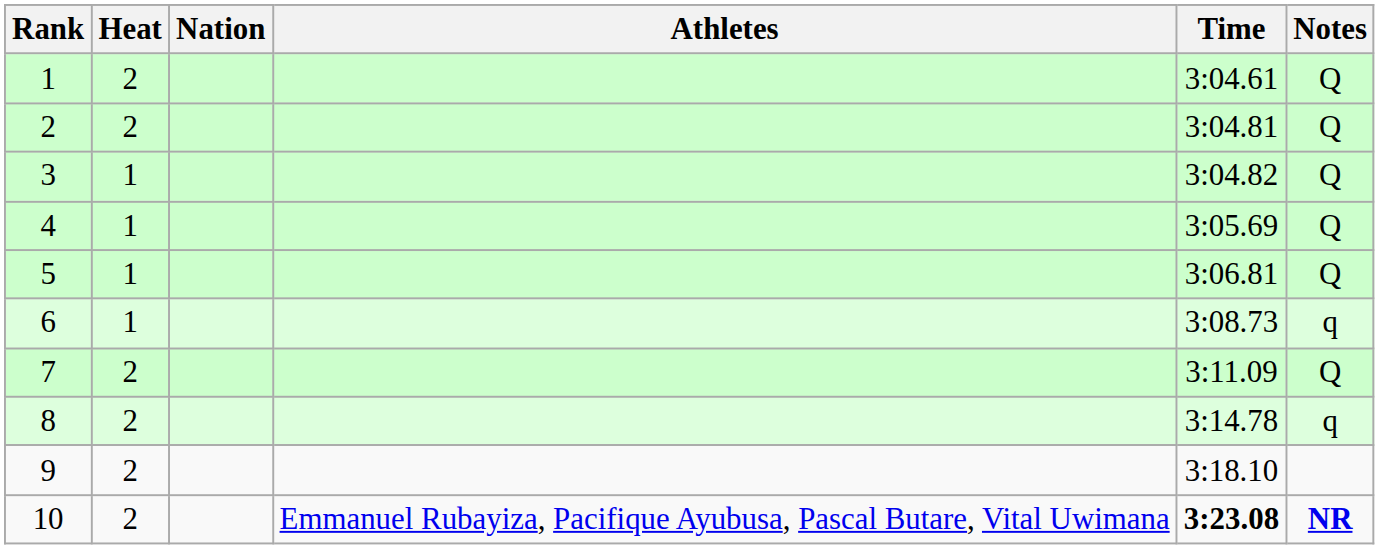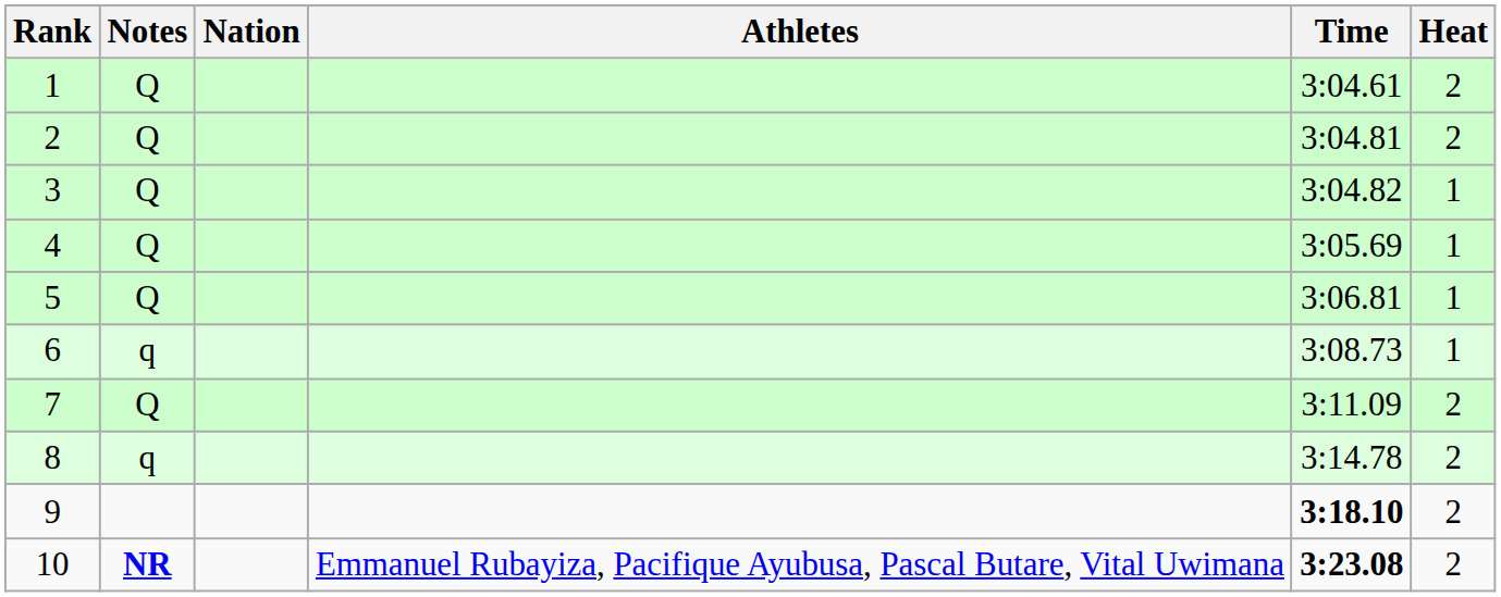 <table class="wikitable sortable" style="text-align:center">
 <tr>
 <th>Rank</th>
-<th>Heat</th>
+<th>Notes</th>
 <th>Nation</th>
 <th>Athletes</th>
 <th>Time</th>
-<th>Notes</th>
+<th>Heat</th>
 </tr>
 <tr bgcolor=ccffcc>
 <td>1</td>
-<td>2</td>
+<td>Q</td>
 <td align=left></td>
 <td align=left></td>
 <td>3:04.61</td>
-<td>Q</td>
+<td>2</td>
 </tr>
 <tr bgcolor=ccffcc>
 <td>2</td>
-<td>2</td>
+<td>Q</td>
 <td align=left></td>
 <td align=left></td>
 <td>3:04.81</td>
-<td>Q</td>
+<td>2</td>
 </tr>
 <tr bgcolor=ccffcc>
 <td>3</td>
-<td>1</td>
+<td>Q</td>
 <td align=left></td>
 <td align=left></td>
 <td>3:04.82</td>
-<td>Q</td>
+<td>1</td>
 </tr>
 <tr bgcolor=ccffcc>
 <td>4</td>
-<td>1</td>
+<td>Q</td>
 <td align=left></td>
 <td align=left></td>
 <td>3:05.69</td>
-<td>Q</td>
+<td>1</td>
 </tr>
 <tr bgcolor=ccffcc>
 <td>5</td>
-<td>1</td>
+<td>Q</td>
 <td align=left></td>
 <td align=left></td>
 <td>3:06.81</td>
-<td>Q</td>
+<td>1</td>
 </tr>
 <tr bgcolor=ddffdd>
 <td>6</td>
-<td>1</td>
+<td>q</td>
 <td align=left></td>
 <td align=left></td>
 <td>3:08.73</td>
-<td>q</td>
+<td>1</td>
 </tr>
 <tr bgcolor=ccffcc>
 <td>7</td>
-<td>2</td>
+<td>Q</td>
 <td align=left></td>
 <td align=left></td>
 <td>3:11.09</td>
-<td>Q</td>
+<td>2</td>
 </tr>
 <tr bgcolor=ddffdd>
 <td>8</td>
-<td>2</td>
+<td>q</td>
 <td align=left></td>
 <td align=left></td>
 <td>3:14.78</td>
-<td>q</td>
+<td>2</td>
 </tr>
 <tr>
 <td>9</td>
-<td>2</td>
+<td></td>
 <td align=left></td>
 <td align=left></td>
-<td>3:18.10</td>
-<td></td>
+<td><strong>3:18.10</strong></td>
+<td>2</td>
 </tr>
 <tr>
 <td>10</td>
-<td>2</td>
+<td><strong><a href='#'>NR</a></strong></td>
 <td align=left></td>
 <td align=left><a href='#'>Emmanuel Rubayiza</a>, <a href='#'>Pacifique Ayubusa</a>, <a href='#'>Pascal Butare</a>, <a href='#'>Vital Uwimana</a></td>
 <td><strong>3:23.08</strong></td>
-<td><strong><a href='#'>NR</a></strong></td>
+<td>2</td>
 </tr>
 </table>
